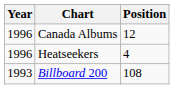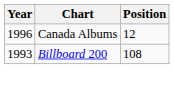 <table class="wikitable">
 <tr>
 <th align="left">Year</th>
 <th align="left">Chart</th>
 <th align="left">Position</th>
 </tr>
 <tr>
 <td align="left">1996</td>
 <td align="left">Canada Albums</td>
 <td align="left">12</td>
 </tr>
 <tr>
-<td align="left">1996</td>
-<td align="left">Heatseekers</td>
-<td align="left">4</td>
-</tr>
-<tr>
 <td align="left">1993</td>
 <td align="left"><a href='#'><em>Billboard</em> 200</a></td>
 <td align="left">108</td>
 </tr>
 </table>
